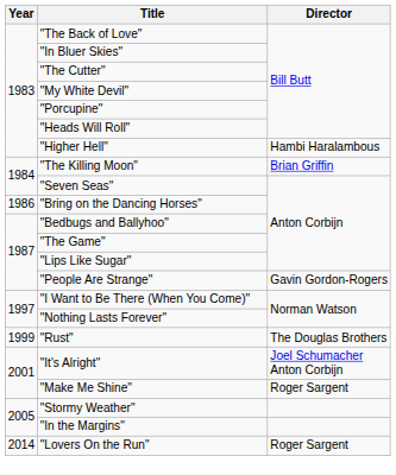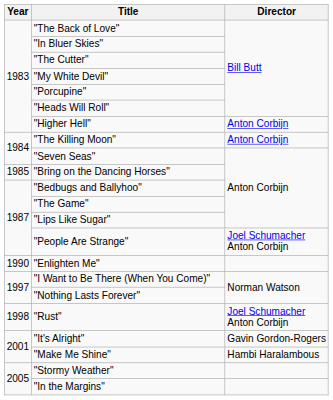 <table class="wikitable">
 <tr>
 <th>Year</th>
 <th width="300">Title</th>
 <th>Director</th>
 </tr>
 <tr>
 <td rowspan="7">1983</td>
 <td>"The Back of Love"</td>
 <td rowspan="6"><a href='#'>Bill Butt</a></td>
 </tr>
 <tr>
 <td>"In Bluer Skies"</td>
 </tr>
 <tr>
 <td>"The Cutter"</td>
 </tr>
 <tr>
 <td>"My White Devil"</td>
 </tr>
 <tr>
 <td>"Porcupine"</td>
 </tr>
 <tr>
 <td>"Heads Will Roll"</td>
 </tr>
 <tr>
 <td>"Higher Hell"</td>
-<td>Hambi Haralambous</td>
+<td><a href='#'>Anton Corbijn</a></td>
 </tr>
 <tr>
 <td rowspan="2">1984</td>
 <td>"The Killing Moon"</td>
-<td><a href='#'>Brian Griffin</a></td>
+<td><a href='#'>Anton Corbijn</a></td>
 </tr>
 <tr>
 <td>"Seven Seas"</td>
 <td rowspan="5">Anton Corbijn</td>
 </tr>
 <tr>
-<td>1986</td>
+<td>1985</td>
 <td>"Bring on the Dancing Horses"</td>
 </tr>
 <tr>
 <td rowspan="4">1987</td>
 <td>"Bedbugs and Ballyhoo"</td>
 </tr>
 <tr>
 <td>"The Game"</td>
 </tr>
 <tr>
 <td>"Lips Like Sugar"</td>
 </tr>
 <tr>
 <td>"People Are Strange"</td>
-<td>Gavin Gordon-Rogers</td>
+<td><a href='#'>Joel Schumacher</a><br>Anton Corbijn</td>
+</tr>
+<tr>
+<td>1990</td>
+<td>"Enlighten Me"</td>
+<td></td>
 </tr>
 <tr>
 <td rowspan="2">1997</td>
 <td>"I Want to Be There (When You Come)"</td>
 <td rowspan="2">Norman Watson</td>
 </tr>
 <tr>
 <td>"Nothing Lasts Forever"</td>
 </tr>
 <tr>
-<td>1999</td>
+<td>1998</td>
 <td>"Rust"</td>
-<td>The Douglas Brothers</td>
+<td><a href='#'>Joel Schumacher</a><br>Anton Corbijn</td>
 </tr>
 <tr>
 <td rowspan="2">2001</td>
 <td>"It's Alright"</td>
-<td><a href='#'>Joel Schumacher</a><br>Anton Corbijn</td>
+<td>Gavin Gordon-Rogers</td>
 </tr>
 <tr>
 <td>"Make Me Shine"</td>
-<td>Roger Sargent</td>
+<td>Hambi Haralambous</td>
 </tr>
 <tr>
 <td rowspan="2">2005</td>
 <td>"Stormy Weather"</td>
 <td></td>
 </tr>
 <tr>
 <td>"In the Margins"</td>
 <td></td>
 </tr>
-<tr>
-<td>2014</td>
-<td>"Lovers On the Run"</td>
-<td>Roger Sargent</td>
-</tr>
 </table>
